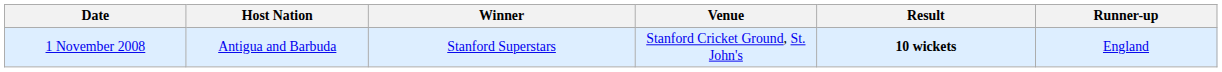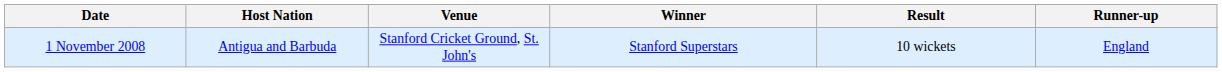 <table class="wikitable" style="font-size:90%; width: 100%; text-align: center;">
 <tr>
 <th width=15%>Date</th>
 <th width=15%>Host Nation</th>
+<th width=15%>Venue</th>
 <th width=22%>Winner</th>
-<th width=15%>Venue</th>
 <th width=18%>Result</th>
 <th width=22%>Runner-up</th>
 </tr>
 <tr style="background:#ddeeff">
 <td><a href='#'>1 November 2008</a></td>
 <td>  <a href='#'>Antigua and Barbuda</a></td>
+<td>  <a href='#'>Stanford Cricket Ground</a>, <a href='#'>St. John's</a></td>
 <td><a href='#'>Stanford Superstars</a></td>
-<td>  <a href='#'>Stanford Cricket Ground</a>, <a href='#'>St. John's</a></td>
-<td><strong>10 wickets</strong></td>
+<td>10 wickets</td>
 <td><a href='#'>England</a></td>
 </tr>
 </table>
